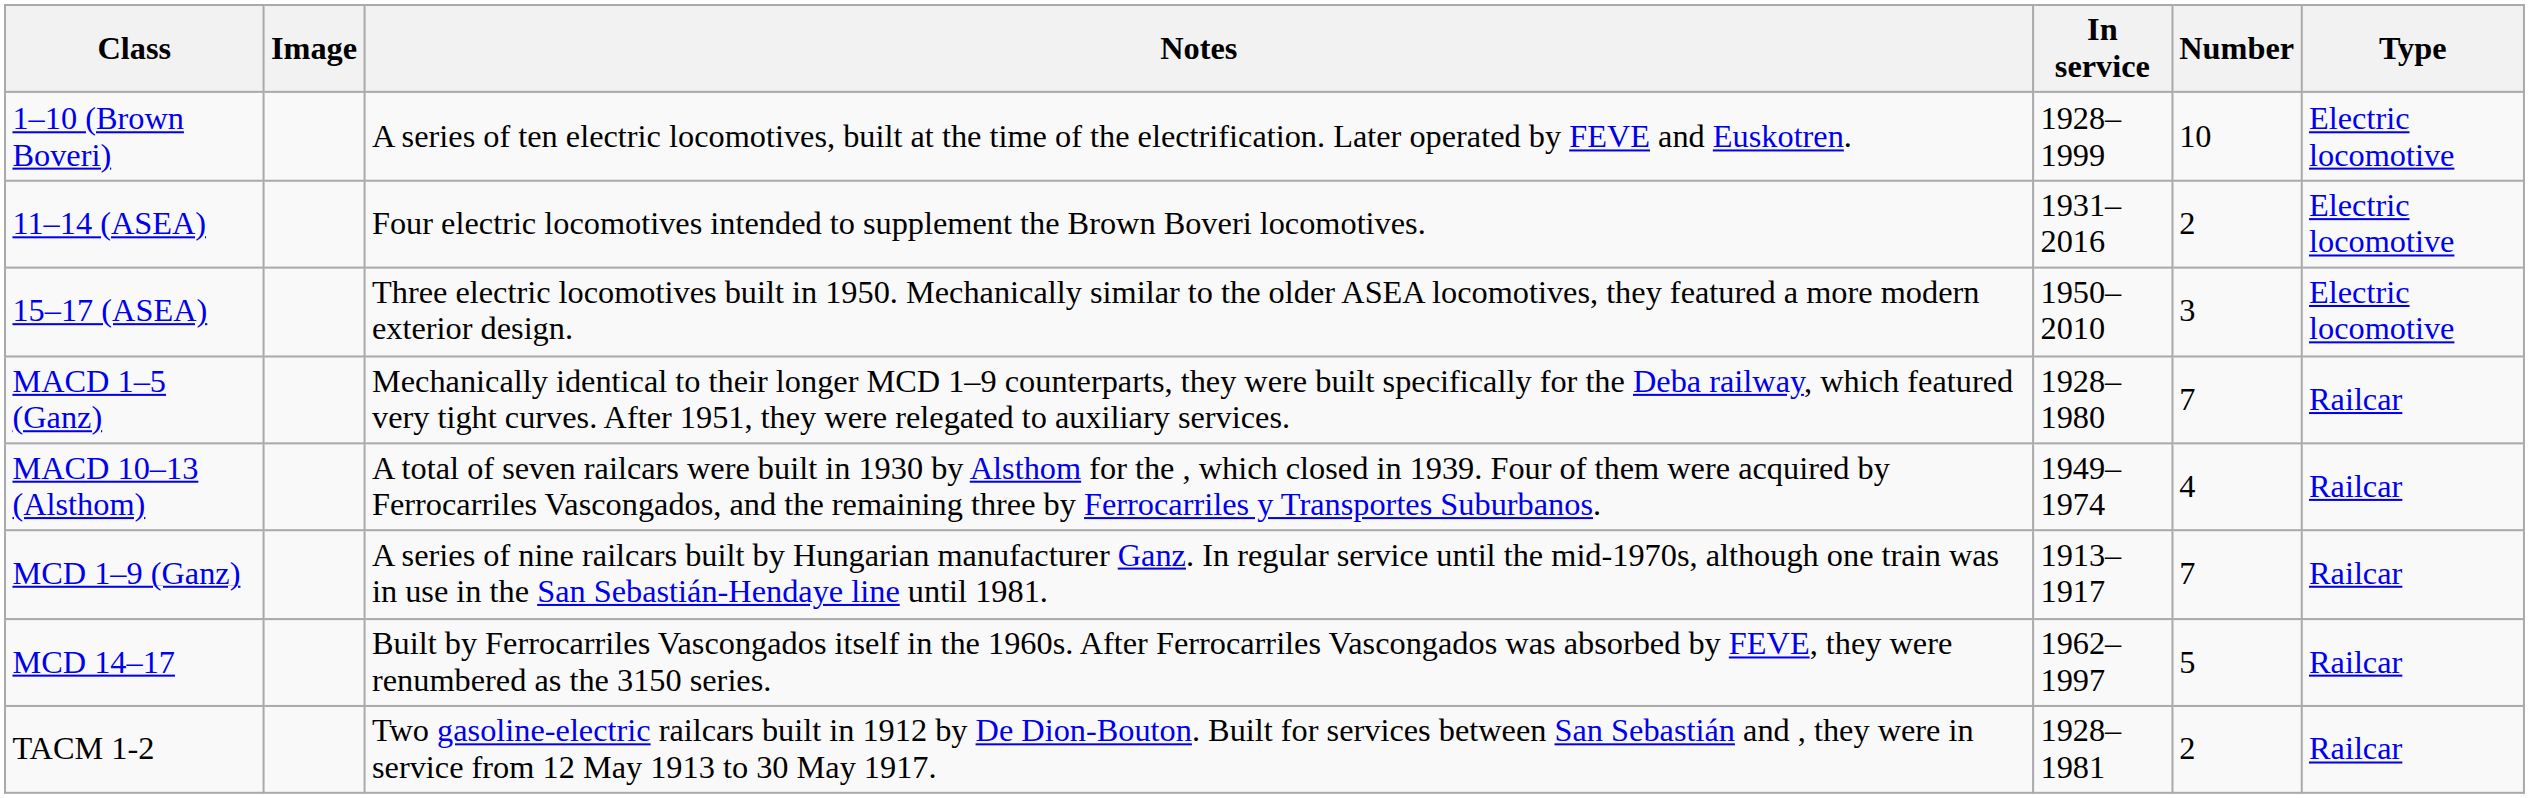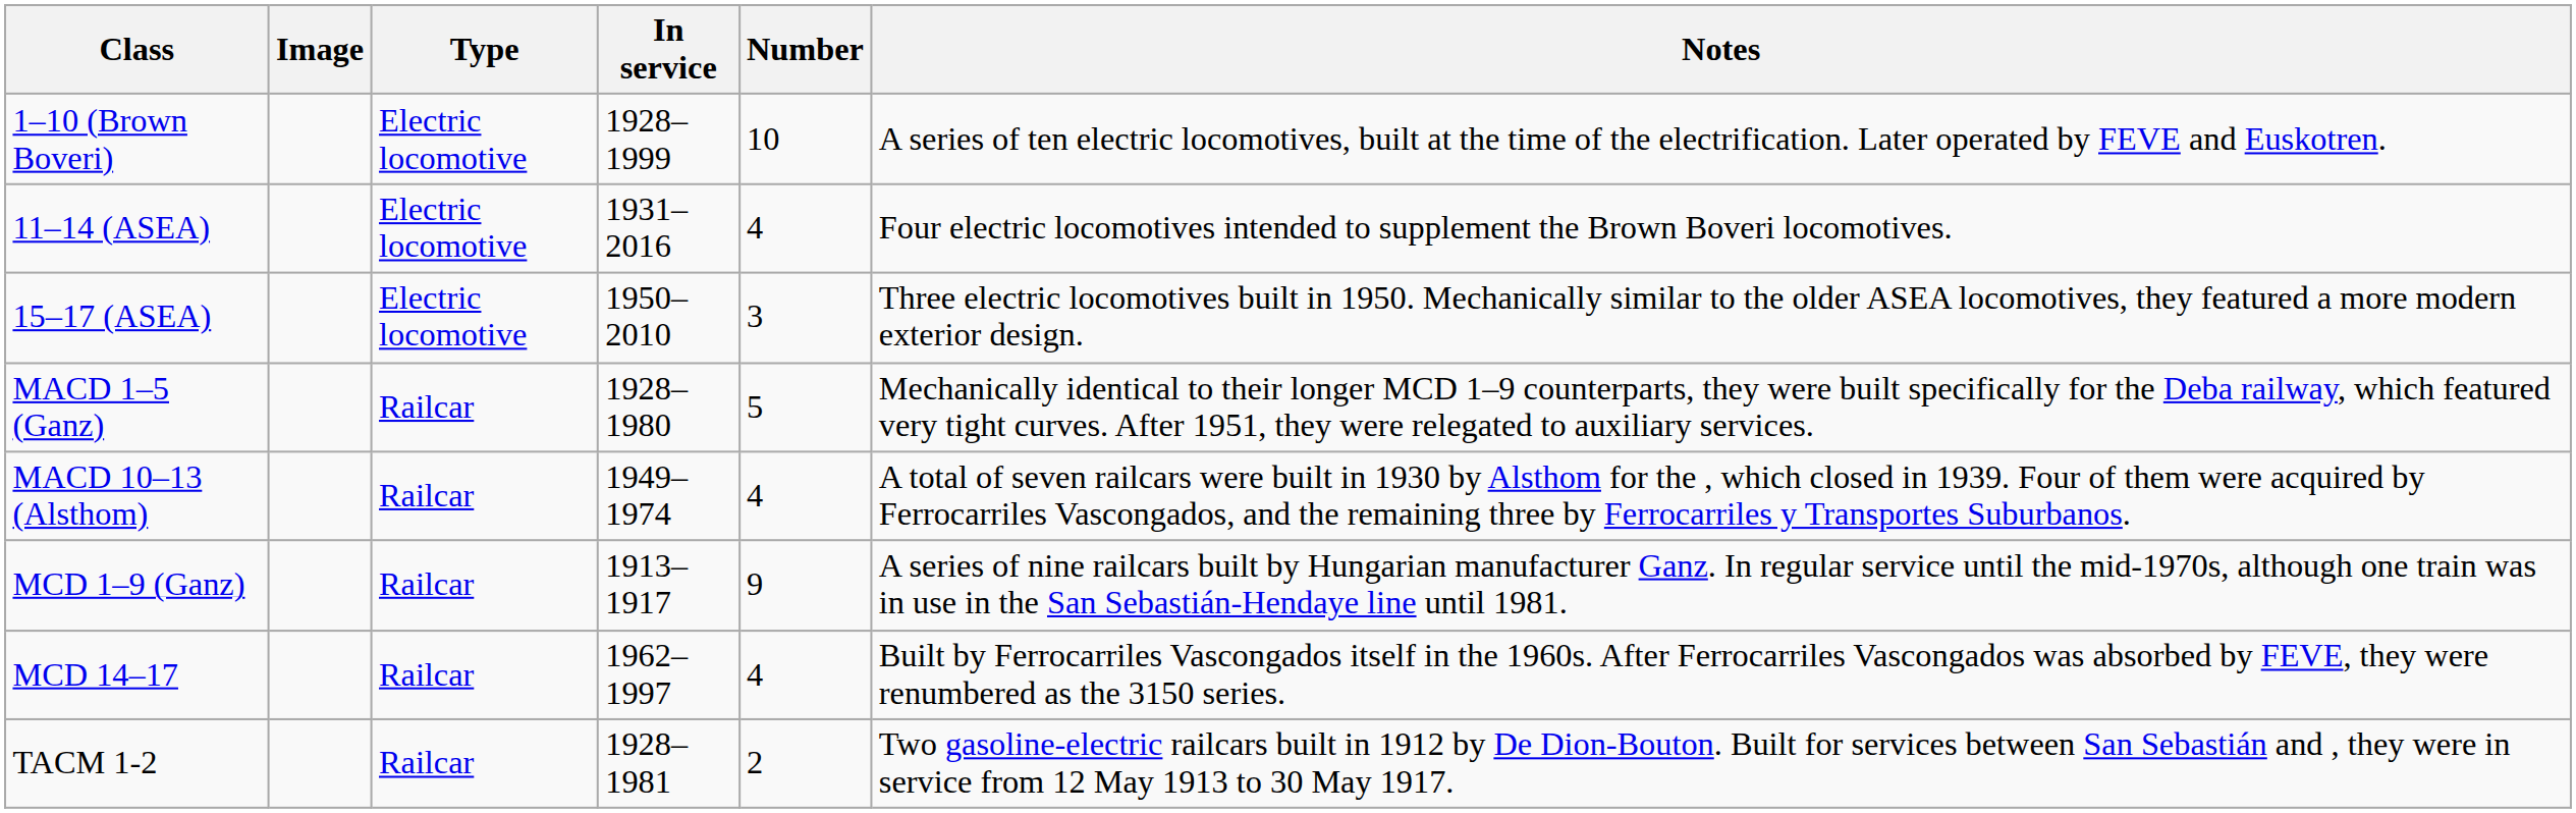 <table class="wikitable" style="font-size: 100%;">
 <tr>
 <th>Class</th>
 <th>Image</th>
-<th>Notes</th>
+<th>Type</th>
 <th>In service</th>
 <th>Number</th>
-<th>Type</th>
+<th>Notes</th>
 </tr>
 <tr>
 <td><a href='#'>1–10 (Brown Boveri)</a></td>
 <td></td>
-<td>A series of ten electric locomotives, built at the time of the electrification. Later operated by <a href='#'>FEVE</a> and <a href='#'>Euskotren</a>.</td>
+<td><a href='#'>Electric locomotive</a></td>
 <td>1928–1999</td>
 <td>10</td>
-<td><a href='#'>Electric locomotive</a></td>
+<td>A series of ten electric locomotives, built at the time of the electrification. Later operated by <a href='#'>FEVE</a> and <a href='#'>Euskotren</a>.</td>
 </tr>
 <tr>
 <td><a href='#'>11–14 (ASEA)</a></td>
 <td></td>
+<td><a href='#'>Electric locomotive</a></td>
+<td>1931–2016</td>
+<td>4</td>
 <td>Four electric locomotives intended to supplement the Brown Boveri locomotives.</td>
-<td>1931–2016</td>
-<td>2</td>
-<td><a href='#'>Electric locomotive</a></td>
 </tr>
 <tr>
 <td><a href='#'>15–17 (ASEA)</a></td>
 <td></td>
-<td>Three electric locomotives built in 1950. Mechanically similar to the older ASEA locomotives, they featured a more modern exterior design.</td>
+<td><a href='#'>Electric locomotive</a></td>
 <td>1950–2010</td>
 <td>3</td>
-<td><a href='#'>Electric locomotive</a></td>
+<td>Three electric locomotives built in 1950. Mechanically similar to the older ASEA locomotives, they featured a more modern exterior design.</td>
 </tr>
 <tr>
 <td><a href='#'>MACD 1–5 (Ganz)</a></td>
 <td></td>
+<td><a href='#'>Railcar</a></td>
+<td>1928–1980</td>
+<td>5</td>
 <td>Mechanically identical to their longer MCD 1–9 counterparts, they were built specifically for the <a href='#'>Deba railway</a>, which featured very tight curves. After 1951, they were relegated to auxiliary services.</td>
-<td>1928–1980</td>
-<td>7</td>
-<td><a href='#'>Railcar</a></td>
 </tr>
 <tr>
 <td><a href='#'>MACD 10–13 (Alsthom)</a></td>
 <td></td>
-<td>A total of seven railcars were built in 1930 by <a href='#'>Alsthom</a> for the , which closed in 1939. Four of them were acquired by  Ferrocarriles Vascongados, and the remaining three by <a href='#'>Ferrocarriles y Transportes Suburbanos</a>.</td>
+<td><a href='#'>Railcar</a></td>
 <td>1949–1974</td>
 <td>4</td>
-<td><a href='#'>Railcar</a></td>
+<td>A total of seven railcars were built in 1930 by <a href='#'>Alsthom</a> for the , which closed in 1939. Four of them were acquired by  Ferrocarriles Vascongados, and the remaining three by <a href='#'>Ferrocarriles y Transportes Suburbanos</a>.</td>
 </tr>
 <tr>
 <td><a href='#'>MCD 1–9 (Ganz)</a></td>
 <td></td>
+<td><a href='#'>Railcar</a></td>
+<td>1913–1917</td>
+<td>9</td>
 <td>A series of nine railcars built by Hungarian manufacturer <a href='#'>Ganz</a>. In regular service until the mid-1970s, although one train was in use in the <a href='#'>San Sebastián-Hendaye line</a> until 1981.</td>
-<td>1913–1917</td>
-<td>7</td>
-<td><a href='#'>Railcar</a></td>
 </tr>
 <tr>
 <td><a href='#'>MCD 14–17</a></td>
 <td></td>
+<td><a href='#'>Railcar</a></td>
+<td>1962–1997</td>
+<td>4</td>
 <td>Built by Ferrocarriles Vascongados itself in the 1960s. After Ferrocarriles Vascongados was absorbed by <a href='#'>FEVE</a>, they were renumbered as the 3150 series.</td>
-<td>1962–1997</td>
-<td>5</td>
-<td><a href='#'>Railcar</a></td>
 </tr>
 <tr>
 <td>TACM 1-2</td>
 <td></td>
-<td>Two <a href='#'>gasoline-electric</a> railcars built in 1912 by <a href='#'>De Dion-Bouton</a>. Built for services between <a href='#'>San Sebastián</a> and , they were in service from 12 May 1913 to 30 May 1917.</td>
+<td><a href='#'>Railcar</a></td>
 <td>1928–1981</td>
 <td>2</td>
-<td><a href='#'>Railcar</a></td>
+<td>Two <a href='#'>gasoline-electric</a> railcars built in 1912 by <a href='#'>De Dion-Bouton</a>. Built for services between <a href='#'>San Sebastián</a> and , they were in service from 12 May 1913 to 30 May 1917.</td>
 </tr>
 </table>
